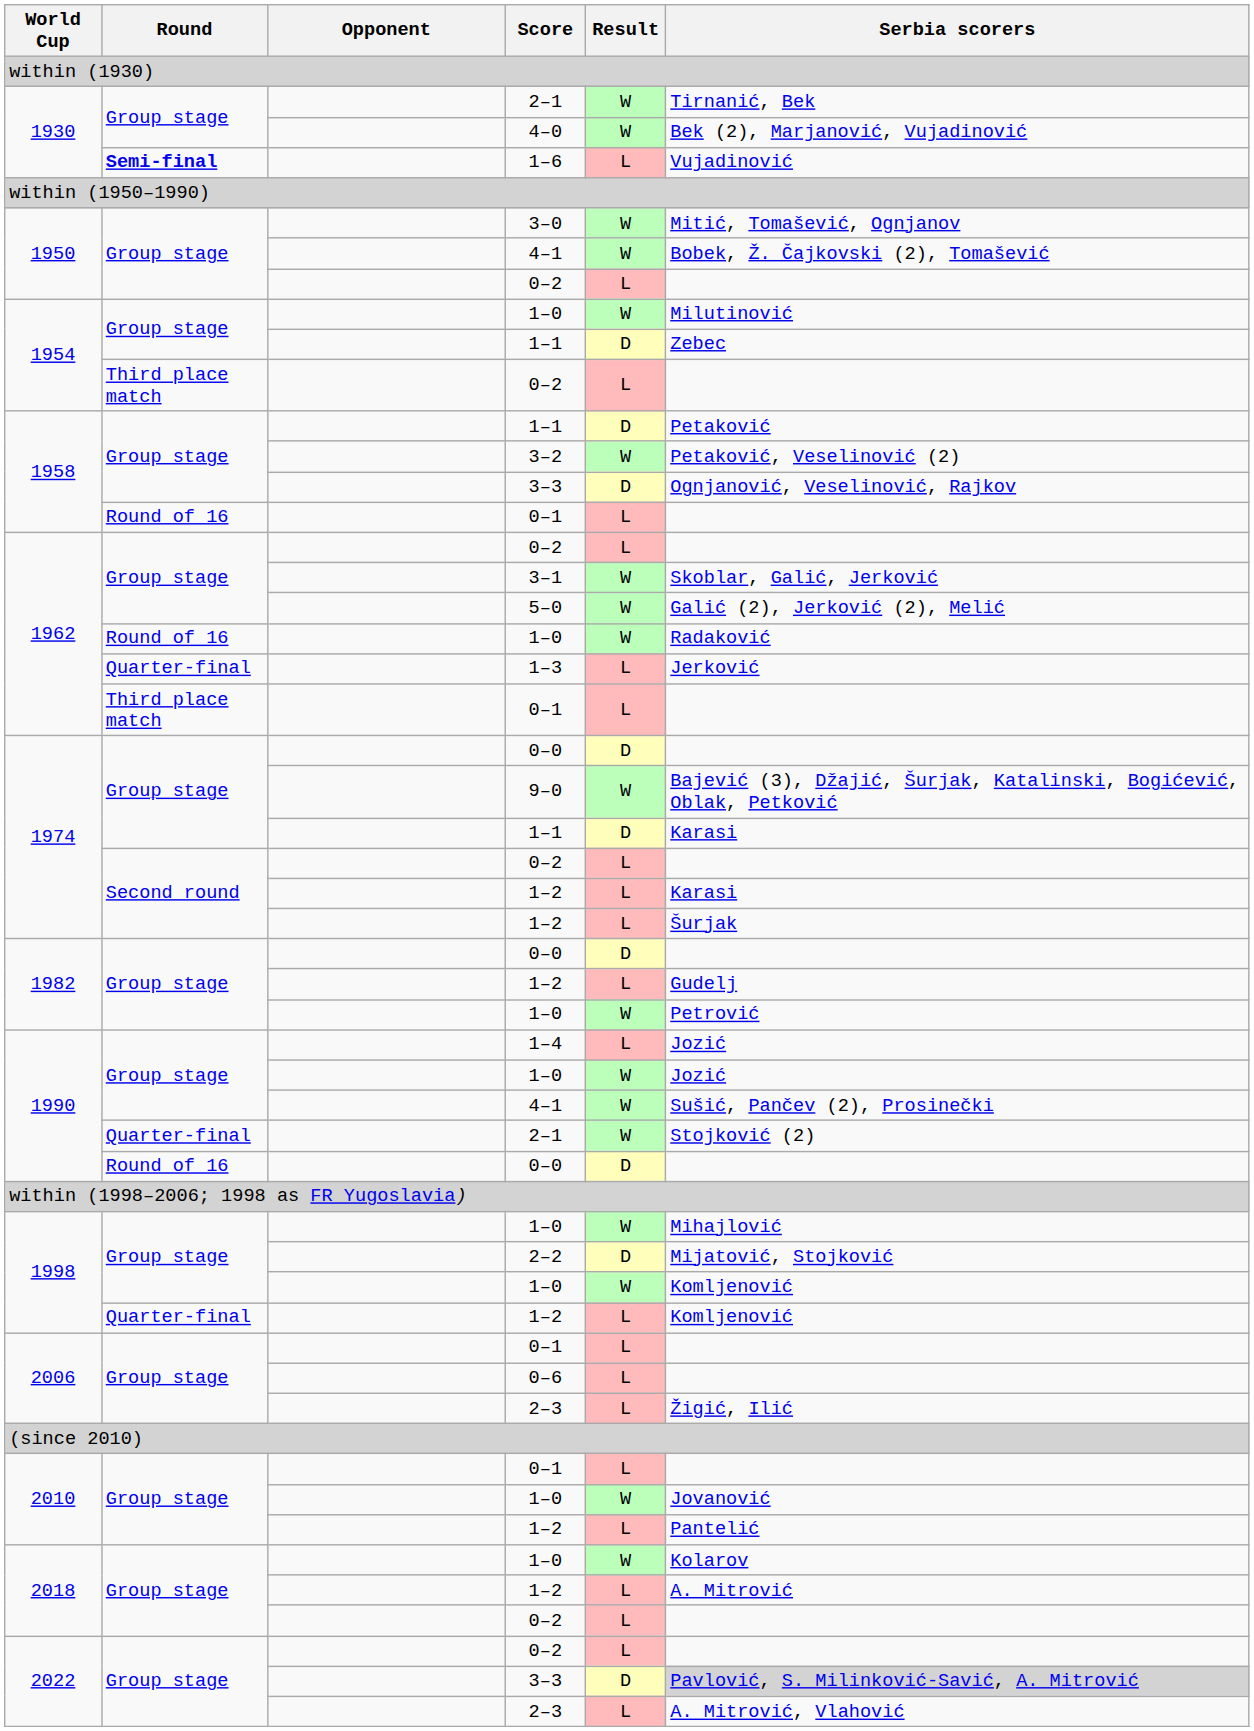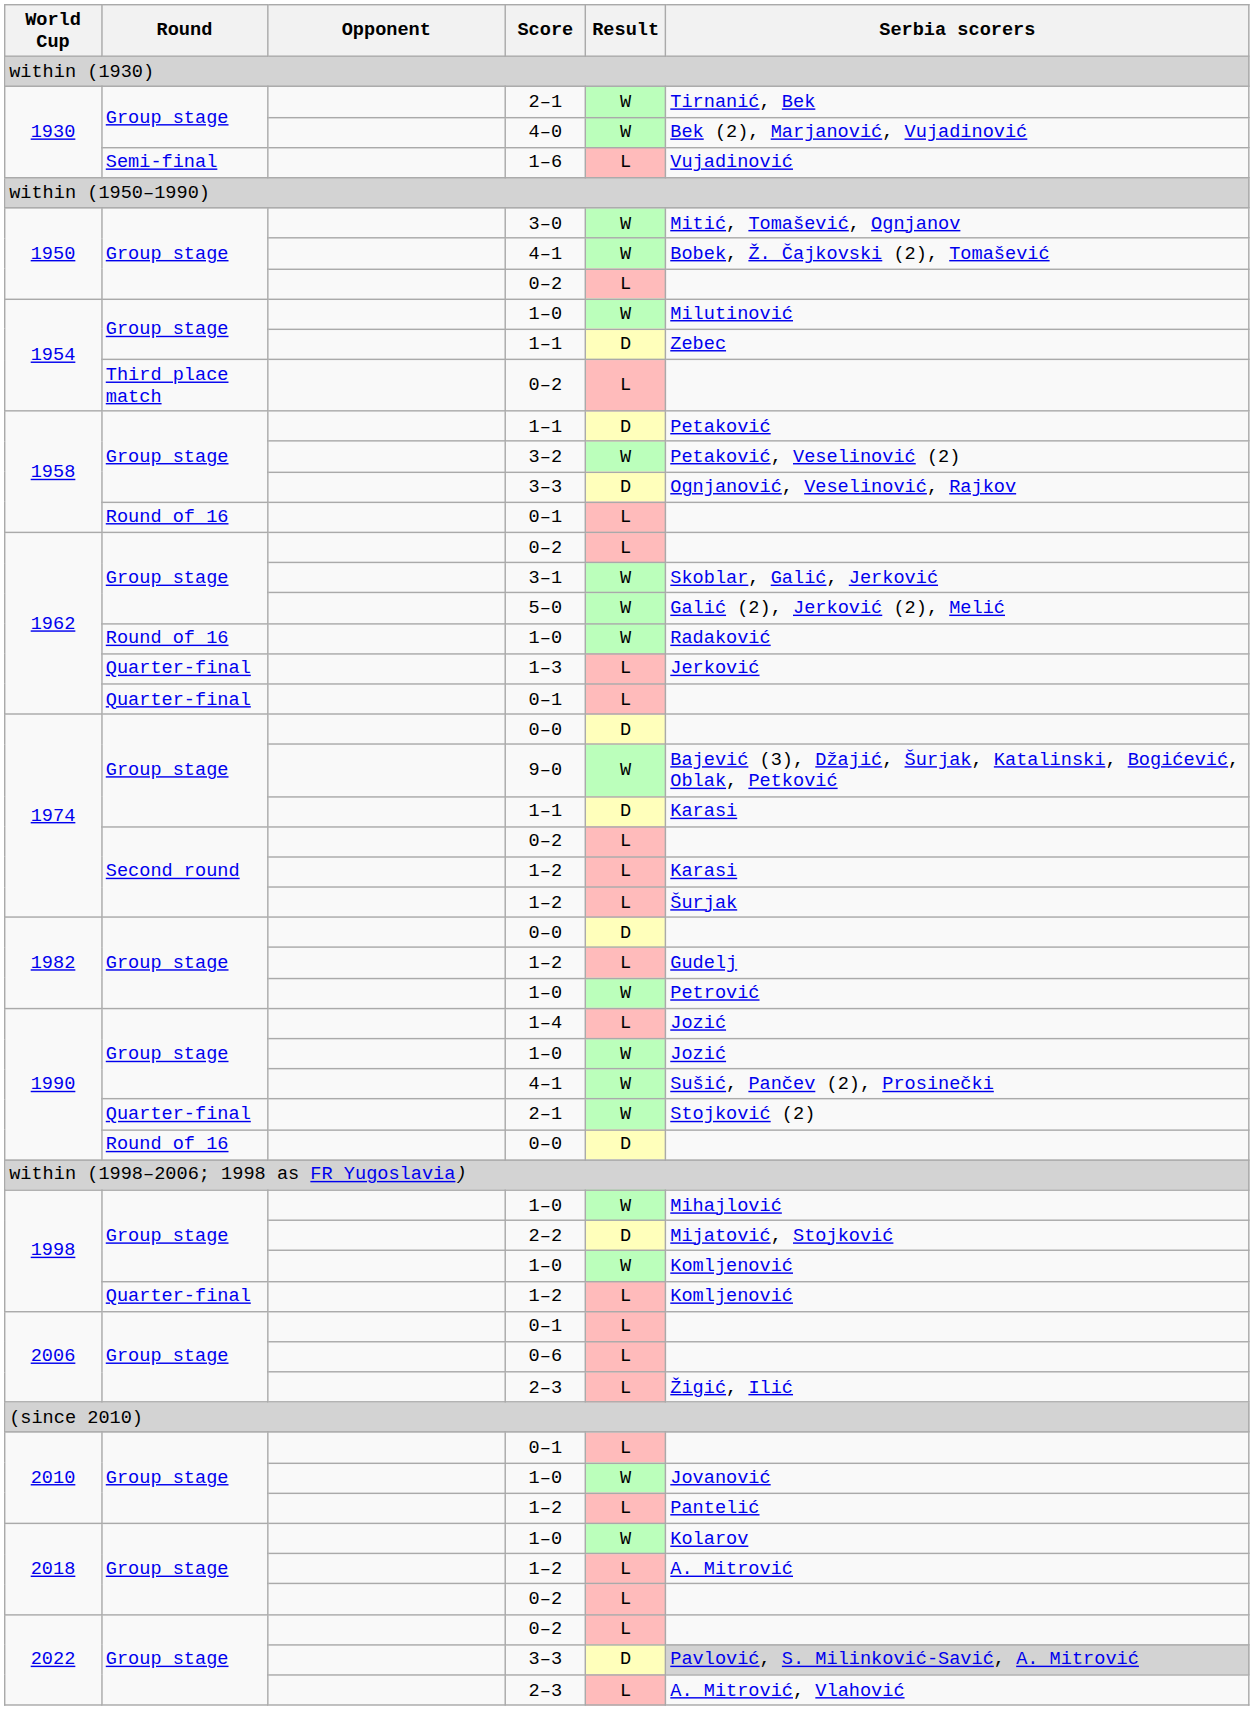 <table class="wikitable" style="text-align:left;">
 <tr>
 <th>World Cup</th>
 <th width=110>Round</th>
 <th width=160>Opponent</th>
 <th width=50>Score</th>
 <th width=50>Result</th>
 <th>Serbia scorers</th>
 </tr>
 <tr>
 <td colspan=6 align=left bgcolor=lightgrey>within <strong></strong> (1930)</td>
 </tr>
 <tr>
 <td rowspan="3" align=center><a href='#'>1930</a></td>
 <td rowspan="2"><a href='#'>Group stage</a></td>
 <td></td>
 <td align=center>2–1</td>
 <td align=center bgcolor="#bbffbb">W</td>
 <td><a href='#'>Tirnanić</a>, <a href='#'>Bek</a></td>
 </tr>
 <tr>
 <td></td>
 <td align=center>4–0</td>
 <td align=center bgcolor="#bbffbb">W</td>
 <td><a href='#'>Bek</a> (2), <a href='#'>Marjanović</a>, <a href='#'>Vujadinović</a></td>
 </tr>
 <tr>
-<td><strong><a href='#'>Semi-final</a></strong></td>
+<td><a href='#'>Semi-final</a></td>
 <td></td>
 <td align=center>1–6</td>
 <td align=center bgcolor="#ffbbbb">L</td>
 <td><a href='#'>Vujadinović</a></td>
 </tr>
 <tr>
 <td colspan=6 align=left bgcolor=lightgrey>within <strong></strong> (1950–1990)</td>
 </tr>
 <tr>
 <td rowspan="3" align=center><a href='#'>1950</a></td>
 <td rowspan="3"><a href='#'>Group stage</a></td>
 <td></td>
 <td align=center>3–0</td>
 <td align=center bgcolor="#bbffbb">W</td>
 <td><a href='#'>Mitić</a>, <a href='#'>Tomašević</a>, <a href='#'>Ognjanov</a></td>
 </tr>
 <tr>
 <td></td>
 <td align=center>4–1</td>
 <td align=center bgcolor="#bbffbb">W</td>
 <td><a href='#'>Bobek</a>, <a href='#'>Ž. Čajkovski</a> (2), <a href='#'>Tomašević</a></td>
 </tr>
 <tr>
 <td></td>
 <td align=center>0–2</td>
 <td align=center bgcolor="#ffbbbb">L</td>
 <td></td>
 </tr>
 <tr>
 <td rowspan="3" align=center><a href='#'>1954</a></td>
 <td rowspan="2"><a href='#'>Group stage</a></td>
 <td></td>
 <td align=center>1–0</td>
 <td align=center bgcolor="#bbffbb">W</td>
 <td><a href='#'>Milutinović</a></td>
 </tr>
 <tr>
 <td></td>
 <td align=center>1–1</td>
 <td align=center bgcolor="#ffffbb">D</td>
 <td><a href='#'>Zebec</a></td>
 </tr>
 <tr>
 <td><a href='#'>Third place match</a></td>
 <td></td>
 <td align=center>0–2</td>
 <td align=center bgcolor="#ffbbbb">L</td>
 <td></td>
 </tr>
 <tr>
 <td rowspan="4" align=center><a href='#'>1958</a></td>
 <td rowspan="3"><a href='#'>Group stage</a></td>
 <td></td>
 <td align=center>1–1</td>
 <td align=center bgcolor="#ffffbb">D</td>
 <td><a href='#'>Petaković</a></td>
 </tr>
 <tr>
 <td></td>
 <td align=center>3–2</td>
 <td align=center bgcolor="#bbffbb">W</td>
 <td><a href='#'>Petaković</a>, <a href='#'>Veselinović</a> (2)</td>
 </tr>
 <tr>
 <td></td>
 <td align=center>3–3</td>
 <td align=center bgcolor="#ffffbb">D</td>
 <td><a href='#'>Ognjanović</a>, <a href='#'>Veselinović</a>, <a href='#'>Rajkov</a></td>
 </tr>
 <tr>
 <td><a href='#'>Round of 16</a></td>
 <td></td>
 <td align=center>0–1</td>
 <td align=center bgcolor="#ffbbbb">L</td>
 <td></td>
 </tr>
 <tr>
 <td rowspan="6" align=center><a href='#'>1962</a></td>
 <td rowspan="3"><a href='#'>Group stage</a></td>
 <td></td>
 <td align=center>0–2</td>
 <td align=center bgcolor="#ffbbbb">L</td>
 <td></td>
 </tr>
 <tr>
 <td></td>
 <td align=center>3–1</td>
 <td align=center bgcolor="#bbffbb">W</td>
 <td><a href='#'>Skoblar</a>, <a href='#'>Galić</a>, <a href='#'>Jerković</a></td>
 </tr>
 <tr>
 <td></td>
 <td align=center>5–0</td>
 <td align=center bgcolor="#bbffbb">W</td>
 <td><a href='#'>Galić</a> (2), <a href='#'>Jerković</a> (2), <a href='#'>Melić</a></td>
 </tr>
 <tr>
 <td><a href='#'>Round of 16</a></td>
 <td></td>
 <td align=center>1–0</td>
 <td align=center bgcolor="#bbffbb">W</td>
 <td><a href='#'>Radaković</a></td>
 </tr>
 <tr>
 <td><a href='#'>Quarter-final</a></td>
 <td></td>
 <td align=center>1–3</td>
 <td align=center bgcolor="#ffbbbb">L</td>
 <td><a href='#'>Jerković</a></td>
 </tr>
 <tr>
-<td><a href='#'>Third place match</a></td>
+<td><a href='#'>Quarter-final</a></td>
 <td></td>
 <td align=center>0–1</td>
 <td align=center bgcolor="#ffbbbb">L</td>
 <td></td>
 </tr>
 <tr>
 <td rowspan="6" align=center><a href='#'>1974</a></td>
 <td rowspan="3"><a href='#'>Group stage</a></td>
 <td></td>
 <td align=center>0–0</td>
 <td align=center bgcolor="#ffffbb">D</td>
 <td></td>
 </tr>
 <tr>
 <td></td>
 <td align=center>9–0</td>
 <td align=center bgcolor="#bbffbb">W</td>
 <td><a href='#'>Bajević</a> (3), <a href='#'>Džajić</a>, <a href='#'>Šurjak</a>, <a href='#'>Katalinski</a>, <a href='#'>Bogićević</a>, <a href='#'>Oblak</a>, <a href='#'>Petković</a></td>
 </tr>
 <tr>
 <td></td>
 <td align=center>1–1</td>
 <td align=center bgcolor="#ffffbb">D</td>
 <td><a href='#'>Karasi</a></td>
 </tr>
 <tr>
 <td rowspan="3"><a href='#'>Second round</a></td>
 <td></td>
 <td align=center>0–2</td>
 <td align=center bgcolor="#ffbbbb">L</td>
 <td></td>
 </tr>
 <tr>
 <td></td>
 <td align=center>1–2</td>
 <td align=center bgcolor="#ffbbbb">L</td>
 <td><a href='#'>Karasi</a></td>
 </tr>
 <tr>
 <td></td>
 <td align=center>1–2</td>
 <td align=center bgcolor="#ffbbbb">L</td>
 <td><a href='#'>Šurjak</a></td>
 </tr>
 <tr>
 <td rowspan="3" align=center><a href='#'>1982</a></td>
 <td rowspan="3"><a href='#'>Group stage</a></td>
 <td></td>
 <td align=center>0–0</td>
 <td align=center bgcolor="#ffffbb">D</td>
 <td></td>
 </tr>
 <tr>
 <td></td>
 <td align=center>1–2</td>
 <td align=center bgcolor="#ffbbbb">L</td>
 <td><a href='#'>Gudelj</a></td>
 </tr>
 <tr>
 <td></td>
 <td align=center>1–0</td>
 <td align=center bgcolor="#bbffbb">W</td>
 <td><a href='#'>Petrović</a></td>
 </tr>
 <tr>
 <td rowspan="5" align=center><a href='#'>1990</a></td>
 <td rowspan="3"><a href='#'>Group stage</a></td>
 <td></td>
 <td align=center>1–4</td>
 <td align=center bgcolor="#ffbbbb">L</td>
 <td><a href='#'>Jozić</a></td>
 </tr>
 <tr>
 <td></td>
 <td align=center>1–0</td>
 <td align=center bgcolor="#bbffbb">W</td>
 <td><a href='#'>Jozić</a></td>
 </tr>
 <tr>
 <td></td>
 <td align=center>4–1</td>
 <td align=center bgcolor="#bbffbb">W</td>
 <td><a href='#'>Sušić</a>, <a href='#'>Pančev</a> (2), <a href='#'>Prosinečki</a></td>
 </tr>
 <tr>
 <td><a href='#'>Quarter-final</a></td>
 <td></td>
 <td align=center>2–1</td>
 <td align=center bgcolor="#bbffbb">W</td>
 <td><a href='#'>Stojković</a> (2)</td>
 </tr>
 <tr>
 <td><a href='#'>Round of 16</a></td>
 <td></td>
 <td align=center>0–0</td>
 <td align=center bgcolor="#ffffbb">D</td>
 <td></td>
 </tr>
 <tr>
 <td colspan=6 align=left bgcolor=lightgrey>within <strong></strong> (1998–2006; 1998 as <a href='#'>FR Yugoslavia</a><em>)</td>
 </tr>
 <tr>
 <td rowspan="4" align=center><a href='#'>1998</a></td>
 <td rowspan="3"><a href='#'>Group stage</a></td>
 <td></td>
 <td align=center>1–0</td>
 <td align=center bgcolor="#bbffbb">W</td>
 <td><a href='#'>Mihajlović</a></td>
 </tr>
 <tr>
 <td></td>
 <td align=center>2–2</td>
 <td align=center bgcolor="#ffffbb">D</td>
 <td><a href='#'>Mijatović</a>, <a href='#'>Stojković</a></td>
 </tr>
 <tr>
 <td></td>
 <td align=center>1–0</td>
 <td align=center bgcolor="#bbffbb">W</td>
 <td><a href='#'>Komljenović</a></td>
 </tr>
 <tr>
 <td><a href='#'>Quarter-final</a></td>
 <td></td>
 <td align=center>1–2</td>
 <td align=center bgcolor="#ffbbbb">L</td>
 <td><a href='#'>Komljenović</a></td>
 </tr>
 <tr>
 <td rowspan="3" align=center><a href='#'>2006</a></td>
 <td rowspan="3"><a href='#'>Group stage</a></td>
 <td></td>
 <td align=center>0–1</td>
 <td align=center bgcolor="#ffbbbb">L</td>
 <td></td>
 </tr>
 <tr>
 <td></td>
 <td align=center>0–6</td>
 <td align=center bgcolor="#ffbbbb">L</td>
 <td></td>
 </tr>
 <tr>
 <td></td>
 <td align=center>2–3</td>
 <td align=center bgcolor="#ffbbbb">L</td>
 <td><a href='#'>Žigić</a>, <a href='#'>Ilić</a></td>
 </tr>
 <tr>
 <td colspan=6 align=left bgcolor=lightgrey> <strong></strong> (since 2010)</td>
 </tr>
 <tr>
 <td rowspan="3" align=center><a href='#'>2010</a></td>
 <td rowspan="3"><a href='#'>Group stage</a></td>
 <td></td>
 <td align=center>0–1</td>
 <td align=center bgcolor="#ffbbbb">L</td>
 <td></td>
 </tr>
 <tr>
 <td></td>
 <td align=center>1–0</td>
 <td align=center bgcolor="#bbffbb">W</td>
 <td><a href='#'>Jovanović</a></td>
 </tr>
 <tr>
 <td></td>
 <td align=center>1–2</td>
 <td align=center bgcolor="#ffbbbb">L</td>
 <td><a href='#'>Pantelić</a></td>
 </tr>
 <tr>
 <td rowspan="3" align=center><a href='#'>2018</a></td>
 <td rowspan="3"><a href='#'>Group stage</a></td>
 <td></td>
 <td align=center>1–0</td>
 <td align=center bgcolor="#bbffbb">W</td>
 <td><a href='#'>Kolarov</a></td>
 </tr>
 <tr>
 <td></td>
 <td align=center>1–2</td>
 <td align=center bgcolor="#ffbbbb">L</td>
 <td><a href='#'>A. Mitrović</a></td>
 </tr>
 <tr>
 <td></td>
 <td align=center>0–2</td>
 <td align=center bgcolor="#ffbbbb">L</td>
 <td></td>
 </tr>
 <tr>
 <td rowspan="3" align=center><a href='#'>2022</a></td>
 <td rowspan="3"><a href='#'>Group stage</a></td>
 <td></td>
 <td align=center>0–2</td>
 <td align=center bgcolor="#ffbbbb">L</td>
 <td></td>
 </tr>
 <tr>
 <td></td>
 <td align=center>3–3</td>
 <td align=center bgcolor="#ffffbb">D</td>
 <td style="background: lightgrey;"><a href='#'>Pavlović</a>, <a href='#'>S. Milinković-Savić</a>, <a href='#'>A. Mitrović</a></td>
 </tr>
 <tr>
 <td></td>
 <td align=center>2–3</td>
 <td align=center bgcolor="#ffbbbb">L</td>
 <td><a href='#'>A. Mitrović</a>, <a href='#'>Vlahović</a></td>
 </tr>
 </table>
